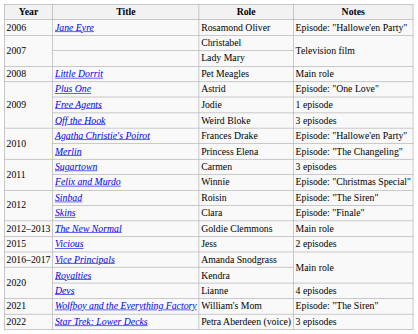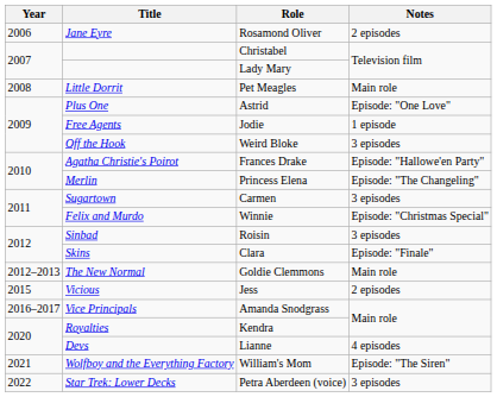 <table class="wikitable sortable">
 <tr>
 <th>Year</th>
 <th>Title</th>
 <th>Role</th>
 <th class="unsortable">Notes</th>
 </tr>
 <tr>
 <td>2006</td>
 <td><em><a href='#'>Jane Eyre</a></em></td>
 <td>Rosamond Oliver</td>
-<td>Episode: "Hallowe'en Party"</td>
+<td>2 episodes</td>
 </tr>
 <tr>
 <td rowspan="2">2007</td>
 <td><em></em></td>
 <td>Christabel</td>
 <td rowspan="2">Television film</td>
 </tr>
 <tr>
 <td><em></em></td>
 <td>Lady Mary</td>
 </tr>
 <tr>
 <td>2008</td>
 <td><em><a href='#'>Little Dorrit</a></em></td>
 <td>Pet Meagles</td>
 <td>Main role</td>
 </tr>
 <tr>
 <td rowspan="3">2009</td>
 <td><em><a href='#'>Plus One</a></em></td>
 <td>Astrid</td>
 <td>Episode: "One Love"</td>
 </tr>
 <tr>
 <td><em><a href='#'>Free Agents</a></em></td>
 <td>Jodie</td>
 <td>1 episode</td>
 </tr>
 <tr>
 <td><em><a href='#'>Off the Hook</a></em></td>
 <td>Weird Bloke</td>
 <td>3 episodes</td>
 </tr>
 <tr>
 <td rowspan="2">2010</td>
 <td><em><a href='#'>Agatha Christie's Poirot</a></em></td>
 <td>Frances Drake</td>
 <td>Episode: "Hallowe'en Party"</td>
 </tr>
 <tr>
 <td><em><a href='#'>Merlin</a></em></td>
 <td>Princess Elena</td>
 <td>Episode: "The Changeling"</td>
 </tr>
 <tr>
 <td rowspan="2">2011</td>
 <td><em><a href='#'>Sugartown</a></em></td>
 <td>Carmen</td>
 <td>3 episodes</td>
 </tr>
 <tr>
 <td><em><a href='#'>Felix and Murdo</a></em></td>
 <td>Winnie</td>
 <td>Episode: "Christmas Special"</td>
 </tr>
 <tr>
 <td rowspan="2">2012</td>
 <td><em><a href='#'>Sinbad</a></em></td>
 <td>Roisin</td>
-<td>Episode: "The Siren"</td>
+<td>3 episodes</td>
 </tr>
 <tr>
 <td><em><a href='#'>Skins</a></em></td>
 <td>Clara</td>
 <td>Episode: "Finale"</td>
 </tr>
 <tr>
 <td>2012–2013</td>
 <td><em><a href='#'>The New Normal</a></em></td>
 <td>Goldie Clemmons</td>
 <td>Main role</td>
 </tr>
 <tr>
 <td>2015</td>
 <td><em><a href='#'>Vicious</a></em></td>
 <td>Jess</td>
 <td>2 episodes</td>
 </tr>
 <tr>
 <td>2016–2017</td>
 <td><em><a href='#'>Vice Principals</a></em></td>
 <td>Amanda Snodgrass</td>
 <td rowspan="2">Main role</td>
 </tr>
 <tr>
 <td rowspan="2">2020</td>
 <td><em><a href='#'>Royalties</a></em></td>
 <td>Kendra</td>
 </tr>
 <tr>
 <td><em><a href='#'>Devs</a></em></td>
 <td>Lianne</td>
 <td>4 episodes</td>
 </tr>
 <tr>
 <td>2021</td>
 <td><em><a href='#'>Wolfboy and the Everything Factory</a></em></td>
 <td>William's Mom</td>
 <td>Episode: "The Siren"</td>
 </tr>
 <tr>
 <td>2022</td>
 <td><em><a href='#'>Star Trek: Lower Decks</a></em></td>
 <td>Petra Aberdeen (voice)</td>
 <td>3 episodes</td>
 </tr>
 </table>
